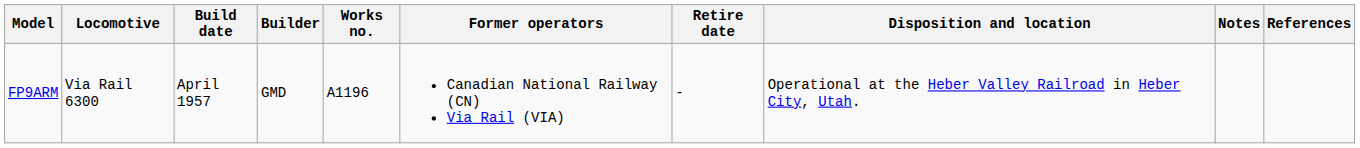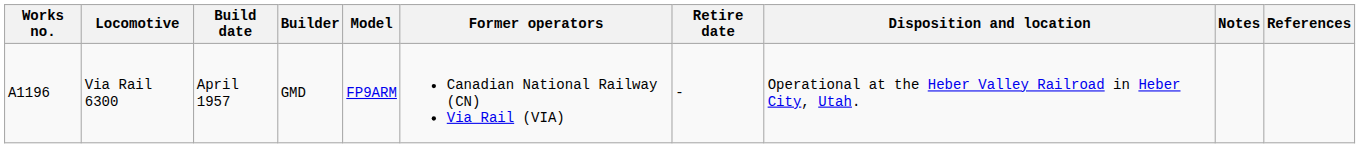 <table class="wikitable">
 <tr>
-<th>Model</th>
+<th>Works no.</th>
 <th>Locomotive</th>
 <th>Build date</th>
 <th>Builder</th>
-<th>Works no.</th>
+<th>Model</th>
 <th>Former operators</th>
 <th>Retire date</th>
 <th>Disposition and location</th>
 <th>Notes</th>
 <th>References</th>
 </tr>
 <tr>
-<td><a href='#'>FP9ARM</a></td>
+<td>A1196</td>
 <td>Via Rail 6300</td>
 <td>April 1957</td>
 <td>GMD</td>
-<td>A1196</td>
+<td><a href='#'>FP9ARM</a></td>
 <td><br><ul><li>Canadian National Railway (CN)</li><li><a href='#'>Via Rail</a> (VIA)</li></ul></td>
 <td>-</td>
 <td>Operational at the <a href='#'>Heber Valley Railroad</a> in <a href='#'>Heber City</a>, <a href='#'>Utah</a>.</td>
 <td></td>
 <td></td>
 </tr>
 </table>
